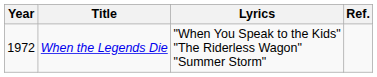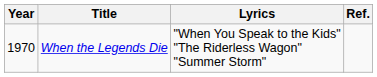 <table class="wikitable">
 <tr>
 <th>Year</th>
 <th>Title</th>
 <th>Lyrics</th>
 <th>Ref.</th>
 </tr>
 <tr>
-<td>1972</td>
+<td>1970</td>
 <td><em><a href='#'>When the Legends Die</a></em></td>
 <td>"When You Speak to the Kids"<br>"The Riderless Wagon"<br>"Summer Storm"</td>
 <td></td>
 </tr>
 </table>
